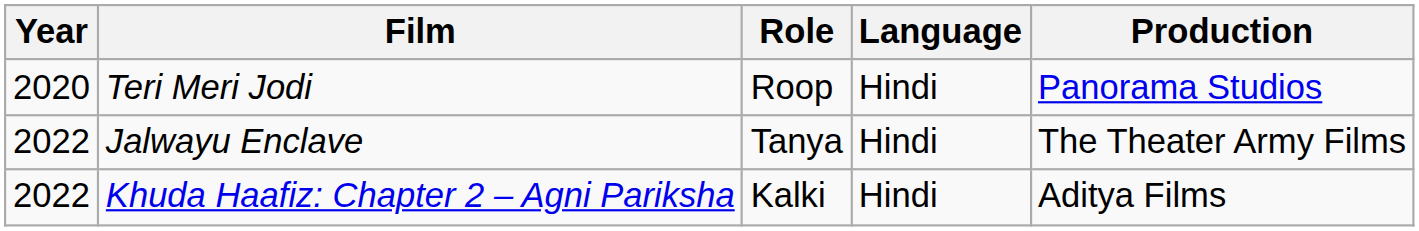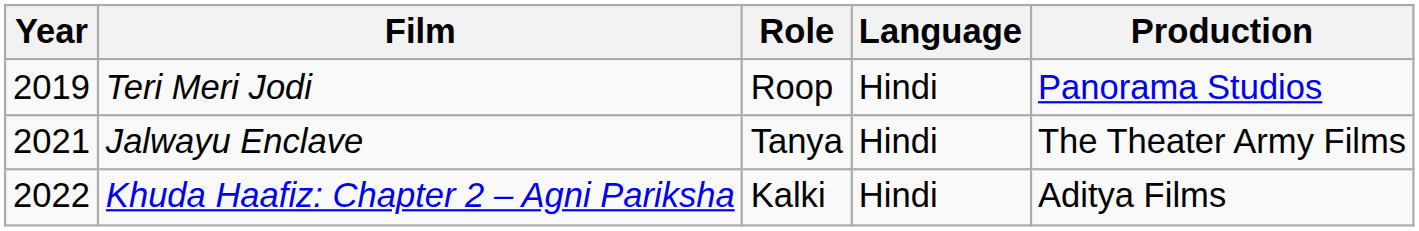 <table class="wikitable">
 <tr>
 <th>Year</th>
 <th>Film</th>
 <th>Role</th>
 <th>Language</th>
 <th>Production</th>
 </tr>
 <tr>
-<td>2020</td>
+<td>2019</td>
 <td><em>Teri Meri Jodi</em></td>
 <td>Roop</td>
 <td>Hindi</td>
 <td><a href='#'>Panorama Studios</a></td>
 </tr>
 <tr>
-<td>2022</td>
+<td>2021</td>
 <td><em>Jalwayu Enclave</em></td>
 <td>Tanya</td>
 <td>Hindi</td>
 <td>The Theater Army Films</td>
 </tr>
 <tr>
 <td>2022</td>
 <td><em><a href='#'>Khuda Haafiz: Chapter 2 – Agni Pariksha</a></em></td>
 <td>Kalki</td>
 <td>Hindi</td>
 <td>Aditya Films</td>
 </tr>
 </table>
